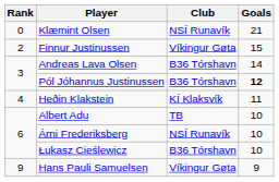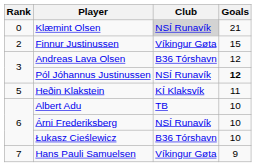 <table class="wikitable" style="text-align:center;">
 <tr>
 <th>Rank</th>
 <th>Player</th>
 <th>Club</th>
 <th>Goals</th>
 </tr>
 <tr>
 <td>0</td>
 <td align="left"> <a href='#'>Klæmint Olsen</a></td>
-<td align="left"><a href='#'>NSÍ Runavík</a></td>
+<td align="left" style="background: lightgrey;"><a href='#'>NSÍ Runavík</a></td>
 <td>21</td>
 </tr>
 <tr>
 <td>2</td>
 <td align="left"> <a href='#'>Finnur Justinussen</a></td>
 <td align="left"><a href='#'>Víkingur Gøta</a></td>
 <td>15</td>
 </tr>
 <tr>
 <td rowspan=2>3</td>
 <td align="left"> <a href='#'>Andreas Lava Olsen</a></td>
 <td align="left"><a href='#'>B36 Tórshavn</a></td>
-<td>14</td>
+<td>12</td>
 </tr>
 <tr>
 <td align="left"> <a href='#'>Pól Jóhannus Justinussen</a></td>
-<td align="left"><a href='#'>B36 Tórshavn</a></td>
+<td align="left"><a href='#'>NSÍ Runavík</a></td>
 <td><strong>12</strong></td>
 </tr>
 <tr>
-<td>4</td>
+<td>5</td>
 <td align="left"> <a href='#'>Heðin Klakstein</a></td>
 <td align="left"><a href='#'>KÍ Klaksvík</a></td>
 <td>11</td>
 </tr>
 <tr>
 <td rowspan=3>6</td>
 <td align="left"> <a href='#'>Albert Adu</a></td>
 <td align="left"><a href='#'>TB</a></td>
 <td>10</td>
 </tr>
 <tr>
 <td align="left"> <a href='#'>Árni Frederiksberg</a></td>
 <td align="left"><a href='#'>NSÍ Runavík</a></td>
 <td>10</td>
 </tr>
 <tr>
 <td align="left"> <a href='#'>Łukasz Cieślewicz</a></td>
 <td align="left"><a href='#'>B36 Tórshavn</a></td>
 <td>10</td>
 </tr>
 <tr>
-<td>9</td>
+<td>7</td>
 <td align="left"> <a href='#'>Hans Pauli Samuelsen</a></td>
 <td align="left"><a href='#'>Víkingur Gøta</a></td>
 <td>9</td>
 </tr>
 </table>
